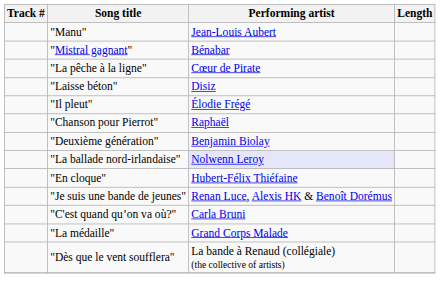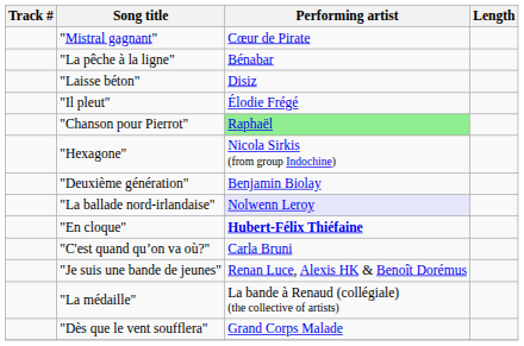 <table class="wikitable">
 <tr>
 <th>Track #</th>
 <th><strong>Song title</strong></th>
 <th><strong>Performing artist</strong></th>
 <th>Length</th>
 </tr>
 <tr>
 <td></td>
-<td>"Manu"</td>
-<td><a href='#'>Jean-Louis Aubert</a></td>
-<td></td>
-</tr>
-<tr>
-<td></td>
 <td>"<a href='#'>Mistral gagnant</a>"</td>
-<td><a href='#'>Bénabar</a></td>
+<td><a href='#'>Cœur de Pirate</a></td>
 <td></td>
 </tr>
 <tr>
 <td></td>
 <td>"La pêche à la ligne"</td>
-<td><a href='#'>Cœur de Pirate</a></td>
+<td><a href='#'>Bénabar</a></td>
 <td></td>
 </tr>
 <tr>
 <td></td>
 <td>"Laisse béton"</td>
 <td><a href='#'>Disiz</a></td>
 <td></td>
 </tr>
 <tr>
 <td></td>
 <td>"Il pleut"</td>
 <td><a href='#'>Élodie Frégé</a></td>
 <td></td>
 </tr>
 <tr>
 <td></td>
 <td>"Chanson pour Pierrot"</td>
-<td><a href='#'>Raphaël</a></td>
+<td style="background: lightgreen;"><a href='#'>Raphaël</a></td>
+<td></td>
+</tr>
+<tr>
+<td></td>
+<td>"Hexagone"</td>
+<td><a href='#'>Nicola Sirkis</a> <br><small>(from group <a href='#'>Indochine</a>)</small></td>
 <td></td>
 </tr>
 <tr>
 <td></td>
 <td>"Deuxième génération"</td>
 <td><a href='#'>Benjamin Biolay</a></td>
 <td></td>
 </tr>
 <tr>
 <td></td>
 <td>"La ballade nord-irlandaise"</td>
 <td style="background: lavender;"><a href='#'>Nolwenn Leroy</a></td>
 <td></td>
 </tr>
 <tr>
 <td></td>
 <td>"En cloque"</td>
-<td><a href='#'>Hubert-Félix Thiéfaine</a></td>
+<td><strong><a href='#'>Hubert-Félix Thiéfaine</a></strong></td>
+<td></td>
+</tr>
+<tr>
+<td></td>
+<td>"C'est quand qu’on va où?"</td>
+<td><a href='#'>Carla Bruni</a></td>
 <td></td>
 </tr>
 <tr>
 <td></td>
 <td>"Je suis une bande de jeunes"</td>
 <td><a href='#'>Renan Luce</a>, <a href='#'>Alexis HK</a> & <a href='#'>Benoît Dorémus</a></td>
 <td></td>
 </tr>
 <tr>
 <td></td>
-<td>"C'est quand qu’on va où?"</td>
-<td><a href='#'>Carla Bruni</a></td>
-<td></td>
-</tr>
-<tr>
-<td></td>
 <td>"La médaille"</td>
-<td><a href='#'>Grand Corps Malade</a></td>
+<td>La bande à Renaud (collégiale) <br><small>(the collective of artists)</small></td>
 <td></td>
 </tr>
 <tr>
 <td></td>
 <td>"Dès que le vent soufflera"</td>
-<td>La bande à Renaud (collégiale) <br><small>(the collective of artists)</small></td>
+<td><a href='#'>Grand Corps Malade</a></td>
 <td></td>
 </tr>
 <tr>
 </tr>
 </table>
